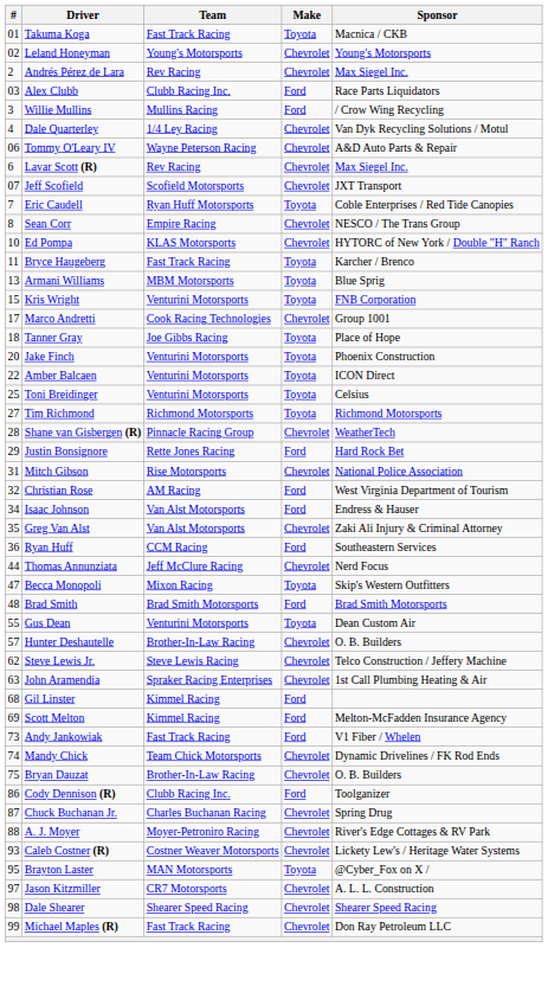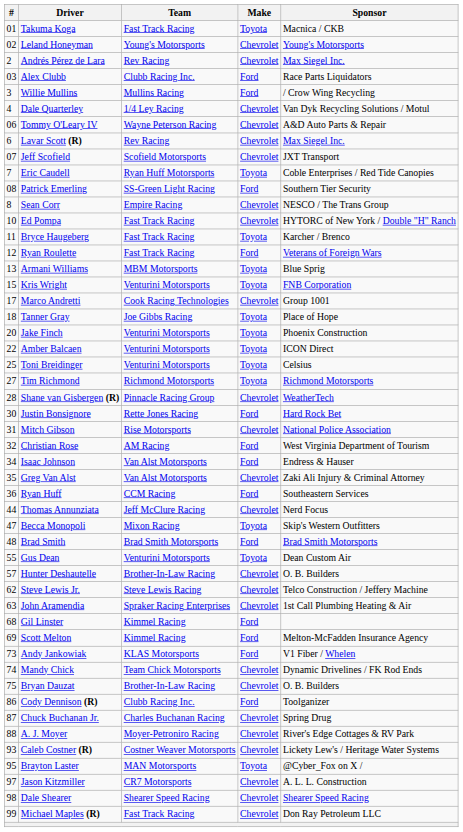 <table class="wikitable" style="font-size: 95%;">
 <tr>
 <th>#</th>
 <th>Driver</th>
 <th>Team</th>
 <th>Make</th>
 <th>Sponsor</th>
 </tr>
 <tr>
 <td>01</td>
 <td><a href='#'>Takuma Koga</a></td>
 <td><a href='#'>Fast Track Racing</a></td>
 <td><a href='#'>Toyota</a></td>
 <td>Macnica / CKB</td>
 </tr>
 <tr>
 <td>02</td>
 <td><a href='#'>Leland Honeyman</a></td>
 <td><a href='#'>Young's Motorsports</a></td>
 <td><a href='#'>Chevrolet</a></td>
 <td><a href='#'>Young's Motorsports</a></td>
 </tr>
 <tr>
 <td>2</td>
 <td nowrap><a href='#'>Andrés Pérez de Lara</a></td>
 <td><a href='#'>Rev Racing</a></td>
 <td><a href='#'>Chevrolet</a></td>
 <td><a href='#'>Max Siegel Inc.</a></td>
 </tr>
 <tr>
 <td>03</td>
 <td><a href='#'>Alex Clubb</a></td>
 <td><a href='#'>Clubb Racing Inc.</a></td>
 <td><a href='#'>Ford</a></td>
 <td>Race Parts Liquidators</td>
 </tr>
 <tr>
 <td>3</td>
 <td><a href='#'>Willie Mullins</a></td>
 <td><a href='#'>Mullins Racing</a></td>
 <td><a href='#'>Ford</a></td>
 <td nowrap> / Crow Wing Recycling</td>
 </tr>
 <tr>
 <td>4</td>
 <td><a href='#'>Dale Quarterley</a></td>
 <td><a href='#'>1/4 Ley Racing</a></td>
 <td><a href='#'>Chevrolet</a></td>
 <td>Van Dyk Recycling Solutions / Motul</td>
 </tr>
 <tr>
 <td>06</td>
 <td><a href='#'>Tommy O'Leary IV</a></td>
 <td><a href='#'>Wayne Peterson Racing</a></td>
 <td><a href='#'>Chevrolet</a></td>
 <td>A&D Auto Parts & Repair</td>
 </tr>
 <tr>
 <td>6</td>
 <td><a href='#'>Lavar Scott</a> <strong>(R)</strong></td>
 <td><a href='#'>Rev Racing</a></td>
 <td><a href='#'>Chevrolet</a></td>
 <td><a href='#'>Max Siegel Inc.</a></td>
 </tr>
 <tr>
 <td>07</td>
 <td><a href='#'>Jeff Scofield</a></td>
 <td><a href='#'>Scofield Motorsports</a></td>
 <td><a href='#'>Chevrolet</a></td>
 <td>JXT Transport</td>
 </tr>
 <tr>
 <td>7</td>
 <td><a href='#'>Eric Caudell</a></td>
 <td><a href='#'>Ryan Huff Motorsports</a></td>
 <td><a href='#'>Toyota</a></td>
 <td>Coble Enterprises / Red Tide Canopies</td>
 </tr>
 <tr>
+<td>08</td>
+<td><a href='#'>Patrick Emerling</a></td>
+<td><a href='#'>SS-Green Light Racing</a></td>
+<td><a href='#'>Ford</a></td>
+<td>Southern Tier Security</td>
+</tr>
+<tr>
 <td>8</td>
 <td><a href='#'>Sean Corr</a></td>
 <td><a href='#'>Empire Racing</a></td>
 <td><a href='#'>Chevrolet</a></td>
 <td>NESCO / The Trans Group</td>
 </tr>
 <tr>
 <td>10</td>
 <td><a href='#'>Ed Pompa</a></td>
-<td><a href='#'>KLAS Motorsports</a></td>
+<td><a href='#'>Fast Track Racing</a></td>
 <td><a href='#'>Chevrolet</a></td>
 <td>HYTORC of New York / <a href='#'>Double "H" Ranch</a></td>
 </tr>
 <tr>
 <td>11</td>
 <td><a href='#'>Bryce Haugeberg</a></td>
 <td><a href='#'>Fast Track Racing</a></td>
 <td><a href='#'>Toyota</a></td>
 <td>Karcher / Brenco</td>
+</tr>
+<tr>
+<td>12</td>
+<td><a href='#'>Ryan Roulette</a></td>
+<td><a href='#'>Fast Track Racing</a></td>
+<td><a href='#'>Ford</a></td>
+<td><a href='#'>Veterans of Foreign Wars</a></td>
 </tr>
 <tr>
 <td>13</td>
 <td><a href='#'>Armani Williams</a></td>
 <td><a href='#'>MBM Motorsports</a></td>
 <td><a href='#'>Toyota</a></td>
 <td>Blue Sprig</td>
 </tr>
 <tr>
 <td>15</td>
 <td><a href='#'>Kris Wright</a></td>
 <td><a href='#'>Venturini Motorsports</a></td>
 <td><a href='#'>Toyota</a></td>
 <td><a href='#'>FNB Corporation</a></td>
 </tr>
 <tr>
 <td>17</td>
 <td><a href='#'>Marco Andretti</a></td>
 <td><a href='#'>Cook Racing Technologies</a></td>
 <td><a href='#'>Chevrolet</a></td>
 <td>Group 1001</td>
 </tr>
 <tr>
 <td>18</td>
 <td><a href='#'>Tanner Gray</a></td>
 <td><a href='#'>Joe Gibbs Racing</a></td>
 <td><a href='#'>Toyota</a></td>
 <td>Place of Hope</td>
 </tr>
 <tr>
 <td>20</td>
 <td><a href='#'>Jake Finch</a></td>
 <td><a href='#'>Venturini Motorsports</a></td>
 <td><a href='#'>Toyota</a></td>
 <td>Phoenix Construction</td>
 </tr>
 <tr>
 <td>22</td>
 <td><a href='#'>Amber Balcaen</a></td>
 <td><a href='#'>Venturini Motorsports</a></td>
 <td><a href='#'>Toyota</a></td>
 <td>ICON Direct</td>
 </tr>
 <tr>
 <td>25</td>
 <td><a href='#'>Toni Breidinger</a></td>
 <td><a href='#'>Venturini Motorsports</a></td>
 <td><a href='#'>Toyota</a></td>
 <td>Celsius</td>
 </tr>
 <tr>
 <td>27</td>
 <td><a href='#'>Tim Richmond</a></td>
 <td><a href='#'>Richmond Motorsports</a></td>
 <td><a href='#'>Toyota</a></td>
 <td><a href='#'>Richmond Motorsports</a></td>
 </tr>
 <tr>
 <td>28</td>
 <td><a href='#'>Shane van Gisbergen</a> <strong>(R)</strong></td>
 <td><a href='#'>Pinnacle Racing Group</a></td>
 <td><a href='#'>Chevrolet</a></td>
 <td><a href='#'>WeatherTech</a></td>
 </tr>
 <tr>
-<td>29</td>
+<td>30</td>
 <td><a href='#'>Justin Bonsignore</a></td>
 <td><a href='#'>Rette Jones Racing</a></td>
 <td><a href='#'>Ford</a></td>
 <td><a href='#'>Hard Rock Bet</a></td>
 </tr>
 <tr>
 <td>31</td>
 <td><a href='#'>Mitch Gibson</a></td>
 <td><a href='#'>Rise Motorsports</a></td>
 <td><a href='#'>Chevrolet</a></td>
 <td><a href='#'>National Police Association</a></td>
 </tr>
 <tr>
 <td>32</td>
 <td><a href='#'>Christian Rose</a></td>
 <td><a href='#'>AM Racing</a></td>
 <td><a href='#'>Ford</a></td>
 <td>West Virginia Department of Tourism</td>
 </tr>
 <tr>
 <td>34</td>
 <td><a href='#'>Isaac Johnson</a></td>
 <td><a href='#'>Van Alst Motorsports</a></td>
 <td><a href='#'>Ford</a></td>
 <td>Endress & Hauser</td>
 </tr>
 <tr>
 <td>35</td>
 <td><a href='#'>Greg Van Alst</a></td>
 <td><a href='#'>Van Alst Motorsports</a></td>
 <td><a href='#'>Chevrolet</a></td>
 <td nowrap>Zaki Ali Injury & Criminal Attorney</td>
 </tr>
 <tr>
 <td>36</td>
 <td><a href='#'>Ryan Huff</a></td>
 <td><a href='#'>CCM Racing</a></td>
 <td><a href='#'>Ford</a></td>
 <td>Southeastern Services</td>
 </tr>
 <tr>
 <td>44</td>
 <td><a href='#'>Thomas Annunziata</a></td>
 <td><a href='#'>Jeff McClure Racing</a></td>
 <td><a href='#'>Chevrolet</a></td>
 <td>Nerd Focus</td>
 </tr>
 <tr>
 <td>47</td>
 <td><a href='#'>Becca Monopoli</a></td>
 <td><a href='#'>Mixon Racing</a></td>
 <td><a href='#'>Toyota</a></td>
 <td>Skip's Western Outfitters</td>
 </tr>
 <tr>
 <td>48</td>
 <td><a href='#'>Brad Smith</a></td>
 <td><a href='#'>Brad Smith Motorsports</a></td>
 <td><a href='#'>Ford</a></td>
 <td><a href='#'>Brad Smith Motorsports</a></td>
 </tr>
 <tr>
 <td>55</td>
 <td><a href='#'>Gus Dean</a></td>
 <td><a href='#'>Venturini Motorsports</a></td>
 <td><a href='#'>Toyota</a></td>
 <td>Dean Custom Air</td>
 </tr>
 <tr>
 <td>57</td>
 <td><a href='#'>Hunter Deshautelle</a></td>
 <td><a href='#'>Brother-In-Law Racing</a></td>
 <td><a href='#'>Chevrolet</a></td>
 <td>O. B. Builders</td>
 </tr>
 <tr>
 <td>62</td>
 <td><a href='#'>Steve Lewis Jr.</a></td>
 <td><a href='#'>Steve Lewis Racing</a></td>
 <td><a href='#'>Chevrolet</a></td>
 <td>Telco Construction / Jeffery Machine</td>
 </tr>
 <tr>
 <td>63</td>
 <td><a href='#'>John Aramendia</a></td>
 <td><a href='#'>Spraker Racing Enterprises</a></td>
 <td><a href='#'>Chevrolet</a></td>
 <td>1st Call Plumbing Heating & Air</td>
 </tr>
 <tr>
 <td>68</td>
 <td><a href='#'>Gil Linster</a></td>
 <td><a href='#'>Kimmel Racing</a></td>
 <td><a href='#'>Ford</a></td>
 <td></td>
 </tr>
 <tr>
 <td>69</td>
 <td><a href='#'>Scott Melton</a></td>
 <td><a href='#'>Kimmel Racing</a></td>
 <td><a href='#'>Ford</a></td>
 <td>Melton-McFadden Insurance Agency</td>
 </tr>
 <tr>
 <td>73</td>
 <td><a href='#'>Andy Jankowiak</a></td>
-<td><a href='#'>Fast Track Racing</a></td>
+<td><a href='#'>KLAS Motorsports</a></td>
 <td><a href='#'>Ford</a></td>
 <td>V1 Fiber / <a href='#'>Whelen</a></td>
 </tr>
 <tr>
 <td>74</td>
 <td><a href='#'>Mandy Chick</a></td>
 <td><a href='#'>Team Chick Motorsports</a></td>
 <td><a href='#'>Chevrolet</a></td>
 <td>Dynamic Drivelines / FK Rod Ends</td>
 </tr>
 <tr>
 <td>75</td>
 <td><a href='#'>Bryan Dauzat</a></td>
 <td><a href='#'>Brother-In-Law Racing</a></td>
 <td><a href='#'>Chevrolet</a></td>
 <td>O. B. Builders</td>
 </tr>
 <tr>
 <td>86</td>
 <td><a href='#'>Cody Dennison</a> <strong>(R)</strong></td>
 <td><a href='#'>Clubb Racing Inc.</a></td>
 <td><a href='#'>Ford</a></td>
 <td>Toolganizer</td>
 </tr>
 <tr>
 <td>87</td>
 <td><a href='#'>Chuck Buchanan Jr.</a></td>
 <td><a href='#'>Charles Buchanan Racing</a></td>
 <td><a href='#'>Chevrolet</a></td>
 <td>Spring Drug</td>
 </tr>
 <tr>
 <td>88</td>
 <td><a href='#'>A. J. Moyer</a></td>
 <td><a href='#'>Moyer-Petroniro Racing</a></td>
 <td><a href='#'>Chevrolet</a></td>
 <td>River's Edge Cottages & RV Park</td>
 </tr>
 <tr>
 <td>93</td>
 <td><a href='#'>Caleb Costner</a> <strong>(R)</strong></td>
 <td nowrap><a href='#'>Costner Weaver Motorsports</a></td>
 <td><a href='#'>Chevrolet</a></td>
 <td>Lickety Lew's / Heritage Water Systems</td>
 </tr>
 <tr>
 <td>95</td>
 <td><a href='#'>Brayton Laster</a></td>
 <td><a href='#'>MAN Motorsports</a></td>
 <td><a href='#'>Toyota</a></td>
 <td>@Cyber_Fox on X / </td>
 </tr>
 <tr>
 <td>97</td>
 <td><a href='#'>Jason Kitzmiller</a></td>
 <td><a href='#'>CR7 Motorsports</a></td>
 <td><a href='#'>Chevrolet</a></td>
 <td>A. L. L. Construction</td>
 </tr>
 <tr>
 <td>98</td>
 <td><a href='#'>Dale Shearer</a></td>
 <td><a href='#'>Shearer Speed Racing</a></td>
 <td><a href='#'>Chevrolet</a></td>
 <td><a href='#'>Shearer Speed Racing</a></td>
 </tr>
 <tr>
 <td>99</td>
 <td><a href='#'>Michael Maples</a> <strong>(R)</strong></td>
 <td><a href='#'>Fast Track Racing</a></td>
 <td><a href='#'>Chevrolet</a></td>
 <td>Don Ray Petroleum LLC</td>
 </tr>
 <tr>
 <th colspan="5"></th>
 </tr>
 </table>
